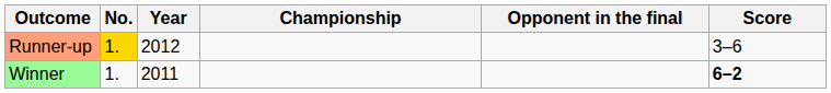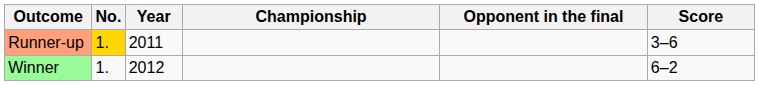 <table class="sortable wikitable">
 <tr>
 <th width="80">Outcome</th>
 <th width="20">No.</th>
 <th width="50">Year</th>
 <th width="250">Championship</th>
 <th width="200">Opponent in the final</th>
 <th width="100">Score</th>
 </tr>
 <tr>
 <td style="background:#ffa07a;">Runner-up</td>
 <td style="background: gold;">1.</td>
-<td>2012</td>
+<td>2011</td>
 <td></td>
 <td> </td>
 <td>3–6</td>
 </tr>
 <tr>
 <td style="background:#98fb98;">Winner</td>
 <td>1.</td>
-<td>2011</td>
+<td>2012</td>
 <td></td>
 <td> </td>
-<td><strong>6–2</strong></td>
+<td>6–2</td>
 </tr>
 </table>
